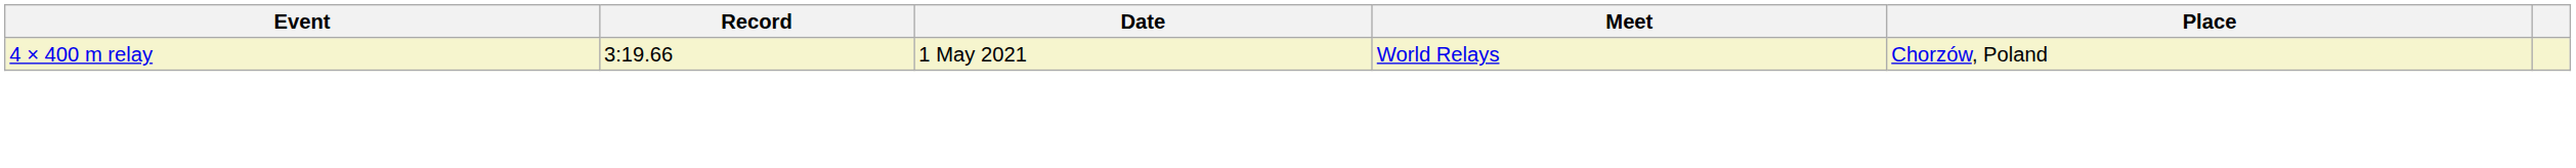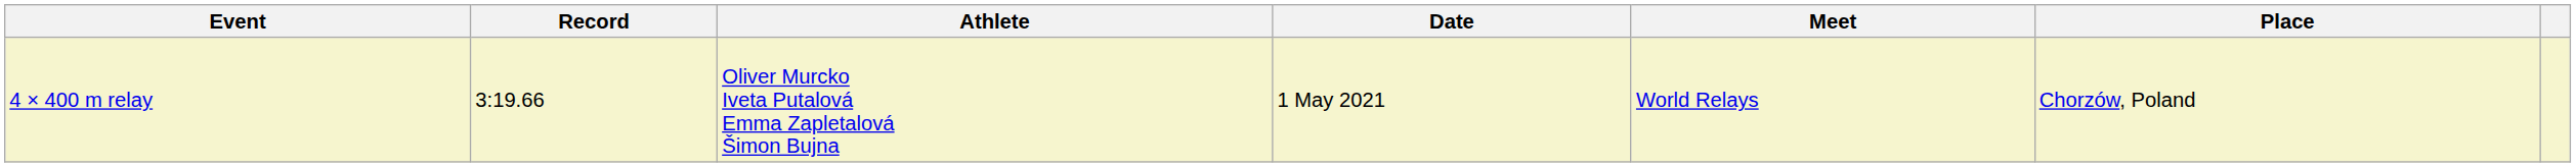 <table class="wikitable" style="font-size: 95%; width: 95%;">
 <tr>
 <th>Event</th>
 <th>Record</th>
+<th>Athlete</th>
 <th>Date</th>
 <th>Meet</th>
 <th>Place</th>
 <th></th>
 </tr>
 <tr style="background:#f6F5CE;">
 <td><a href='#'>4 × 400 m relay</a></td>
 <td>3:19.66</td>
+<td><br><a href='#'>Oliver Murcko</a><br><a href='#'>Iveta Putalová</a><br><a href='#'>Emma Zapletalová</a><br><a href='#'>Šimon Bujna</a></td>
 <td>1 May 2021</td>
 <td><a href='#'>World Relays</a></td>
 <td><a href='#'>Chorzów</a>, Poland</td>
 <td></td>
 </tr>
 </table>
